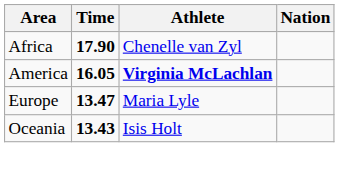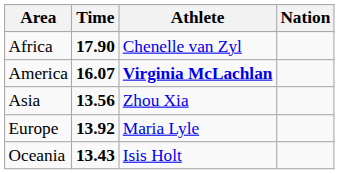 <table class="wikitable">
 <tr>
 <th>Area</th>
 <th>Time</th>
 <th>Athlete</th>
 <th>Nation</th>
 </tr>
 <tr>
 <td>Africa</td>
 <td><strong>17.90</strong></td>
 <td><a href='#'>Chenelle van Zyl</a></td>
 <td></td>
 </tr>
 <tr>
 <td>America</td>
-<td><strong>16.05</strong></td>
+<td><strong>16.07</strong></td>
 <td><strong><a href='#'>Virginia McLachlan</a></strong></td>
 <td></td>
 </tr>
 <tr>
+<td>Asia</td>
+<td><strong>13.56</strong></td>
+<td><a href='#'>Zhou Xia</a></td>
+<td></td>
+</tr>
+<tr>
 <td>Europe</td>
-<td><strong>13.47</strong></td>
+<td><strong>13.92</strong></td>
 <td><a href='#'>Maria Lyle</a></td>
 <td></td>
 </tr>
 <tr>
 <td>Oceania</td>
 <td><strong>13.43</strong> </td>
 <td><a href='#'>Isis Holt</a></td>
 <td></td>
 </tr>
 </table>
